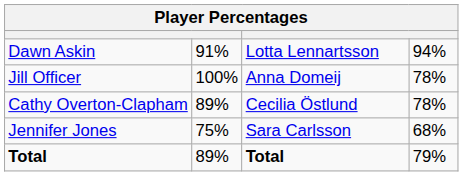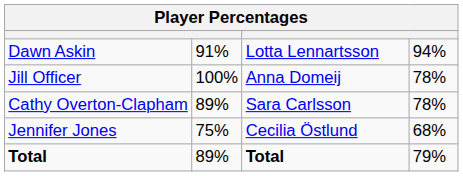 <table class="wikitable">
 <tr>
 <th colspan=4 width=400>Player Percentages</th>
 </tr>
 <tr>
 <th colspan=2 width=200></th>
 <th colspan=2 width=200></th>
 </tr>
 <tr>
 <td><a href='#'>Dawn Askin</a></td>
 <td>91%</td>
 <td><a href='#'>Lotta Lennartsson</a></td>
 <td>94%</td>
 </tr>
 <tr>
 <td><a href='#'>Jill Officer</a></td>
 <td>100%</td>
 <td><a href='#'>Anna Domeij</a></td>
 <td>78%</td>
 </tr>
 <tr>
 <td><a href='#'>Cathy Overton-Clapham</a></td>
 <td>89%</td>
-<td><a href='#'>Cecilia Östlund</a></td>
+<td><a href='#'>Sara Carlsson</a></td>
 <td>78%</td>
 </tr>
 <tr>
 <td><a href='#'>Jennifer Jones</a></td>
 <td>75%</td>
-<td><a href='#'>Sara Carlsson</a></td>
+<td><a href='#'>Cecilia Östlund</a></td>
 <td>68%</td>
 </tr>
 <tr>
 <td><strong>Total</strong></td>
 <td>89%</td>
 <td><strong>Total</strong></td>
 <td>79%</td>
 </tr>
 </table>
